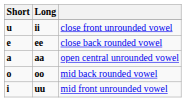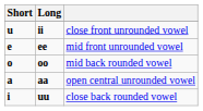 <table class = "wikitable">
 <tr>
 <th>Short</th>
 <th>Long</th>
 <th></th>
 </tr>
 <tr>
 </tr>
 <tr>
 <td><strong>u</strong> </td>
 <td><strong>ii</strong> </td>
 <td><a href='#'>close front unrounded vowel</a></td>
 </tr>
 <tr>
 <td><strong>e</strong> </td>
 <td><strong>ee</strong> </td>
-<td><a href='#'>close back rounded vowel</a></td>
+<td><a href='#'>mid front unrounded vowel</a></td>
+</tr>
+<tr>
+<td><strong>o</strong> </td>
+<td><strong>oo</strong> </td>
+<td><a href='#'>mid back rounded vowel</a></td>
 </tr>
 <tr>
 <td><strong>a</strong> </td>
 <td><strong>aa</strong> </td>
 <td><a href='#'>open central unrounded vowel</a></td>
 </tr>
 <tr>
-<td><strong>o</strong> </td>
-<td><strong>oo</strong> </td>
-<td><a href='#'>mid back rounded vowel</a></td>
-</tr>
-<tr>
 <td><strong>i</strong> </td>
 <td><strong>uu</strong> </td>
-<td><a href='#'>mid front unrounded vowel</a></td>
+<td><a href='#'>close back rounded vowel</a></td>
 </tr>
 </table>
